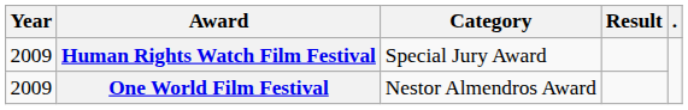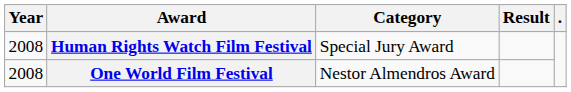 <table class="wikitable plainrowheaders sortable">
 <tr>
 <th scope="col">Year</th>
 <th scope="col">Award</th>
 <th scope="col">Category</th>
 <th scope="col">Result</th>
 <th scope="col" class="unsortable">.</th>
 </tr>
 <tr>
-<td>2009</td>
+<td>2008</td>
 <th scope="row"><a href='#'>Human Rights Watch Film Festival</a></th>
 <td>Special Jury Award</td>
 <td></td>
 <td rowspan="2" style="text-align:center;"></td>
 </tr>
 <tr>
-<td>2009</td>
+<td>2008</td>
 <th scope="row"><a href='#'>One World Film Festival</a></th>
 <td>Nestor Almendros Award</td>
 <td></td>
 </tr>
 </table>
